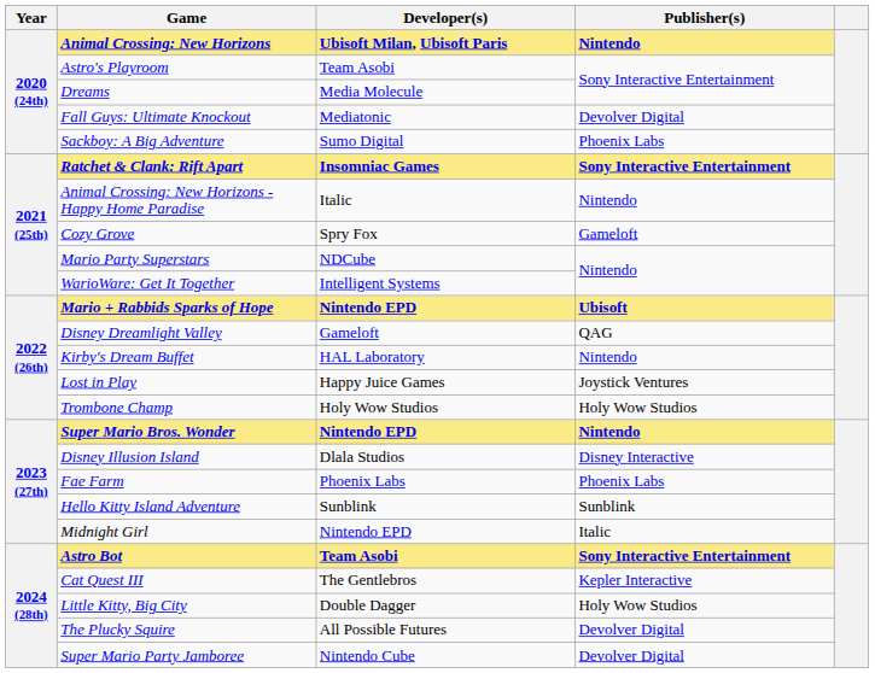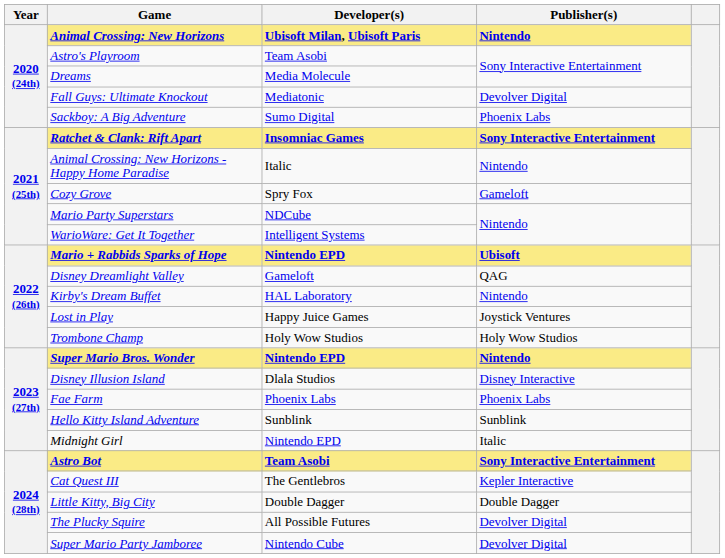 <table class="wikitable sortable" style="width:100%">
 <tr style="background:#bebebe">
 <th scope="col" style="width:6%;">Year</th>
 <th scope="col" style="width:30%;">Game</th>
 <th scope="col" style="width:30%;">Developer(s)</th>
 <th scope="col" style="width:30%;">Publisher(s)</th>
 <th scope="col" style="width:4%;" class="unsortable"></th>
 </tr>
 <tr>
 <th scope="row" rowspan="5" style="text-align:center"><a href='#'>2020</a> <br><small><a href='#'>(24th)</a> </small></th>
 <td style="background:#FAEB86"><strong><em><a href='#'>Animal Crossing: New Horizons</a></em></strong></td>
 <td style="background:#FAEB86"><strong><a href='#'>Ubisoft Milan</a>, <a href='#'>Ubisoft Paris</a></strong></td>
 <td style="background:#FAEB86"><strong><a href='#'>Nintendo</a></strong></td>
 <th scope="row" rowspan="5" style="text-align;center;"></th>
 </tr>
 <tr>
 <td><em><a href='#'>Astro's Playroom</a></em></td>
 <td><a href='#'>Team Asobi</a></td>
 <td rowspan=2><a href='#'>Sony Interactive Entertainment</a></td>
 </tr>
 <tr>
 <td><em><a href='#'>Dreams</a></em></td>
 <td><a href='#'>Media Molecule</a></td>
 </tr>
 <tr>
 <td><em><a href='#'>Fall Guys: Ultimate Knockout</a></em></td>
 <td><a href='#'>Mediatonic</a></td>
 <td><a href='#'>Devolver Digital</a></td>
 </tr>
 <tr>
 <td><em><a href='#'>Sackboy: A Big Adventure</a></em></td>
 <td><a href='#'>Sumo Digital</a></td>
 <td><a href='#'>Phoenix Labs</a></td>
 </tr>
 <tr>
 <th scope="row" rowspan="5" style="text-align:center"><a href='#'>2021</a> <br><small><a href='#'>(25th)</a> </small></th>
 <td style="background:#FAEB86"><strong><em><a href='#'>Ratchet & Clank: Rift Apart</a></em></strong></td>
 <td style="background:#FAEB86"><strong><a href='#'>Insomniac Games</a></strong></td>
 <td style="background:#FAEB86"><strong><a href='#'>Sony Interactive Entertainment</a></strong></td>
 <th scope="row" rowspan="5" style="text-align;center;"></th>
 </tr>
 <tr>
 <td><em><a href='#'>Animal Crossing: New Horizons - Happy Home Paradise</a></em></td>
 <td>Italic</td>
 <td><a href='#'>Nintendo</a></td>
 </tr>
 <tr>
 <td><em><a href='#'>Cozy Grove</a></em></td>
 <td>Spry Fox</td>
 <td><a href='#'>Gameloft</a></td>
 </tr>
 <tr>
 <td><em><a href='#'>Mario Party Superstars</a></em></td>
 <td><a href='#'>NDCube</a></td>
 <td rowspan=2><a href='#'>Nintendo</a></td>
 </tr>
 <tr>
 <td><em><a href='#'>WarioWare: Get It Together</a></em></td>
 <td><a href='#'>Intelligent Systems</a></td>
 </tr>
 <tr>
 <th scope="row" rowspan="5" style="text-align:center"><a href='#'>2022</a> <br><small><a href='#'>(26th)</a> </small></th>
 <td style="background:#FAEB86"><strong><em><a href='#'>Mario + Rabbids Sparks of Hope</a></em></strong></td>
 <td style="background:#FAEB86"><strong><a href='#'>Nintendo EPD</a></strong></td>
 <td style="background:#FAEB86"><strong><a href='#'>Ubisoft</a></strong></td>
 <th scope="row" rowspan="5" style="text-align;center;"></th>
 </tr>
 <tr>
 <td><em><a href='#'>Disney Dreamlight Valley</a></em></td>
 <td><a href='#'>Gameloft</a></td>
 <td>QAG</td>
 </tr>
 <tr>
 <td><em><a href='#'>Kirby's Dream Buffet</a></em></td>
 <td><a href='#'>HAL Laboratory</a></td>
 <td><a href='#'>Nintendo</a></td>
 </tr>
 <tr>
 <td><em><a href='#'>Lost in Play</a></em></td>
 <td>Happy Juice Games</td>
 <td>Joystick Ventures</td>
 </tr>
 <tr>
 <td><em><a href='#'>Trombone Champ</a></em></td>
 <td>Holy Wow Studios</td>
 <td>Holy Wow Studios</td>
 </tr>
 <tr>
 <th scope="row" rowspan="5" style="text-align:center"><a href='#'>2023</a> <br><small><a href='#'>(27th)</a> </small></th>
 <td style="background:#FAEB86"><strong><em><a href='#'>Super Mario Bros. Wonder</a></em></strong></td>
 <td style="background:#FAEB86"><strong><a href='#'>Nintendo EPD</a></strong></td>
 <td style="background:#FAEB86"><strong><a href='#'>Nintendo</a></strong></td>
 <th scope="row" rowspan="5" style="text-align;center;"></th>
 </tr>
 <tr>
 <td><em><a href='#'>Disney Illusion Island</a></em></td>
 <td>Dlala Studios</td>
 <td><a href='#'>Disney Interactive</a></td>
 </tr>
 <tr>
 <td><em><a href='#'>Fae Farm</a></em></td>
 <td><a href='#'>Phoenix Labs</a></td>
 <td><a href='#'>Phoenix Labs</a></td>
 </tr>
 <tr>
 <td><em><a href='#'>Hello Kitty Island Adventure</a></em></td>
 <td>Sunblink</td>
 <td>Sunblink</td>
 </tr>
 <tr>
 <td><em>Midnight Girl</em></td>
 <td><a href='#'>Nintendo EPD</a></td>
 <td>Italic</td>
 </tr>
 <tr>
 <th scope="row" rowspan="5" style="text-align:center"><a href='#'>2024</a> <br><small><a href='#'>(28th)</a> </small></th>
 <td style="background:#FAEB86"><strong><em><a href='#'>Astro Bot</a></em></strong></td>
 <td style="background:#FAEB86"><strong><a href='#'>Team Asobi</a></strong></td>
 <td style="background:#FAEB86"><strong><a href='#'>Sony Interactive Entertainment</a></strong></td>
 <th scope="row" rowspan="5" style="text-align;center;"></th>
 </tr>
 <tr>
 <td><em><a href='#'>Cat Quest III</a></em></td>
 <td>The Gentlebros</td>
 <td><a href='#'>Kepler Interactive</a></td>
 </tr>
 <tr>
 <td><em><a href='#'>Little Kitty, Big City</a></em></td>
 <td>Double Dagger</td>
-<td>Holy Wow Studios</td>
+<td>Double Dagger</td>
 </tr>
 <tr>
 <td><em><a href='#'>The Plucky Squire</a></em></td>
 <td>All Possible Futures</td>
 <td><a href='#'>Devolver Digital</a></td>
 </tr>
 <tr>
 <td><em><a href='#'>Super Mario Party Jamboree</a></em></td>
 <td><a href='#'>Nintendo Cube</a></td>
 <td><a href='#'>Devolver Digital</a></td>
 </tr>
 </table>
